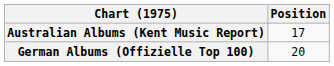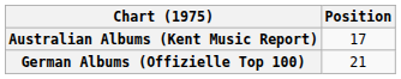 <table class="wikitable plainrowheaders" style="text-align:center">
 <tr>
 <th scope="col">Chart (1975)</th>
 <th scope="col">Position</th>
 </tr>
 <tr>
 <th scope="row">Australian Albums (Kent Music Report)</th>
 <td>17</td>
 </tr>
 <tr>
 <th scope="row">German Albums (Offizielle Top 100)</th>
-<td>20</td>
+<td>21</td>
 </tr>
 </table>
